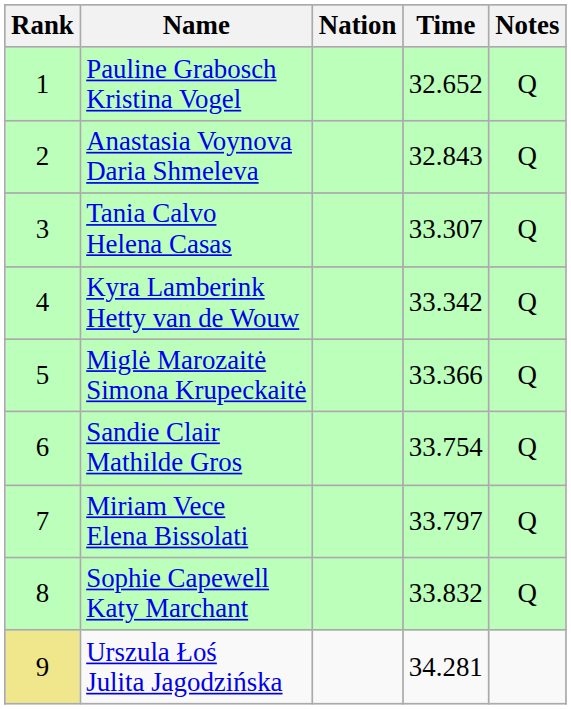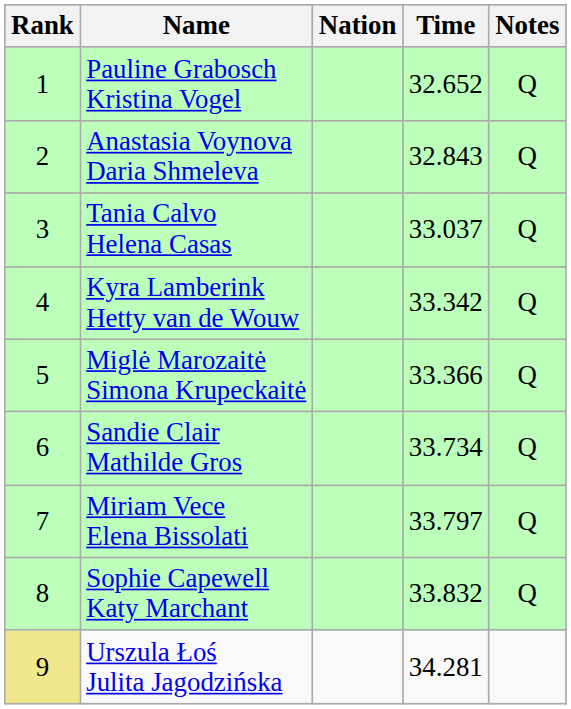 <table class="wikitable sortable" style="text-align:center">
 <tr>
 <th>Rank</th>
 <th>Name</th>
 <th>Nation</th>
 <th>Time</th>
 <th>Notes</th>
 </tr>
 <tr bgcolor=bbffbb>
 <td>1</td>
 <td align=left><a href='#'>Pauline Grabosch</a><br><a href='#'>Kristina Vogel</a></td>
 <td align=left></td>
 <td>32.652</td>
 <td>Q</td>
 </tr>
 <tr bgcolor=bbffbb>
 <td>2</td>
 <td align=left><a href='#'>Anastasia Voynova</a><br><a href='#'>Daria Shmeleva</a></td>
 <td align=left></td>
 <td>32.843</td>
 <td>Q</td>
 </tr>
 <tr bgcolor=bbffbb>
 <td>3</td>
 <td align=left><a href='#'>Tania Calvo</a><br><a href='#'>Helena Casas</a></td>
 <td align=left></td>
-<td>33.307</td>
+<td>33.037</td>
 <td>Q</td>
 </tr>
 <tr bgcolor=bbffbb>
 <td>4</td>
 <td align=left><a href='#'>Kyra Lamberink</a><br><a href='#'>Hetty van de Wouw</a></td>
 <td align=left></td>
 <td>33.342</td>
 <td>Q</td>
 </tr>
 <tr bgcolor=bbffbb>
 <td>5</td>
 <td align=left><a href='#'>Miglė Marozaitė</a><br><a href='#'>Simona Krupeckaitė</a></td>
 <td align=left></td>
 <td>33.366</td>
 <td>Q</td>
 </tr>
 <tr bgcolor=bbffbb>
 <td>6</td>
 <td align=left><a href='#'>Sandie Clair</a><br><a href='#'>Mathilde Gros</a></td>
 <td align=left></td>
-<td>33.754</td>
+<td>33.734</td>
 <td>Q</td>
 </tr>
 <tr bgcolor=bbffbb>
 <td>7</td>
 <td align=left><a href='#'>Miriam Vece</a><br><a href='#'>Elena Bissolati</a></td>
 <td align=left></td>
 <td>33.797</td>
 <td>Q</td>
 </tr>
 <tr bgcolor=bbffbb>
 <td>8</td>
 <td align=left><a href='#'>Sophie Capewell</a><br><a href='#'>Katy Marchant</a></td>
 <td align=left></td>
 <td>33.832</td>
 <td>Q</td>
 </tr>
 <tr>
 <td style="background: khaki;">9</td>
 <td align=left><a href='#'>Urszula Łoś</a><br><a href='#'>Julita Jagodzińska</a></td>
 <td align=left></td>
 <td>34.281</td>
 <td></td>
 </tr>
 </table>
